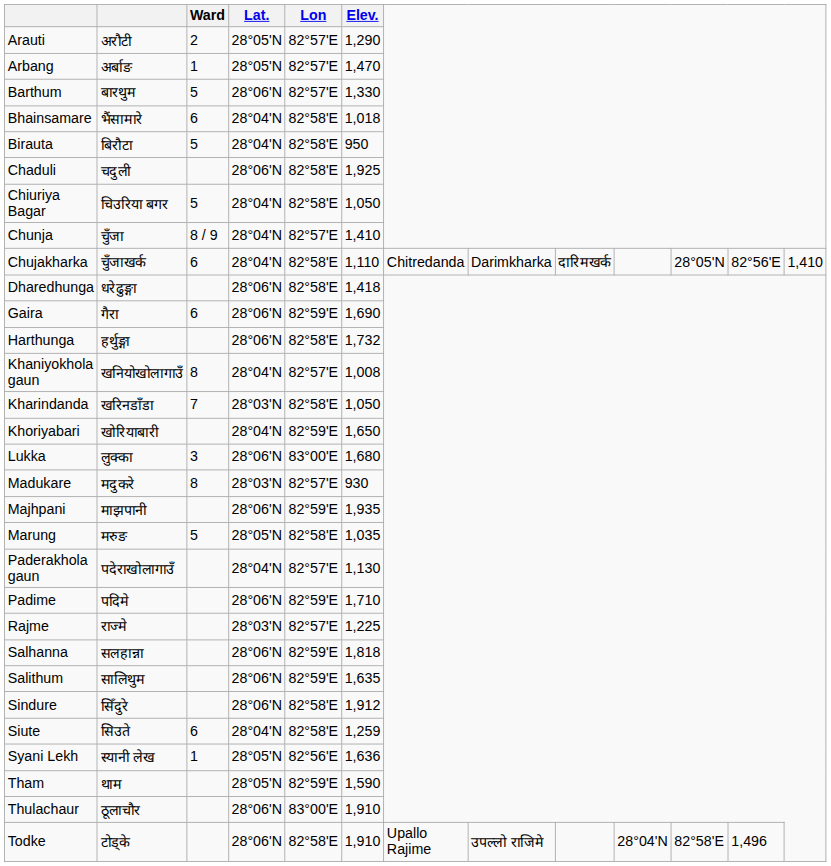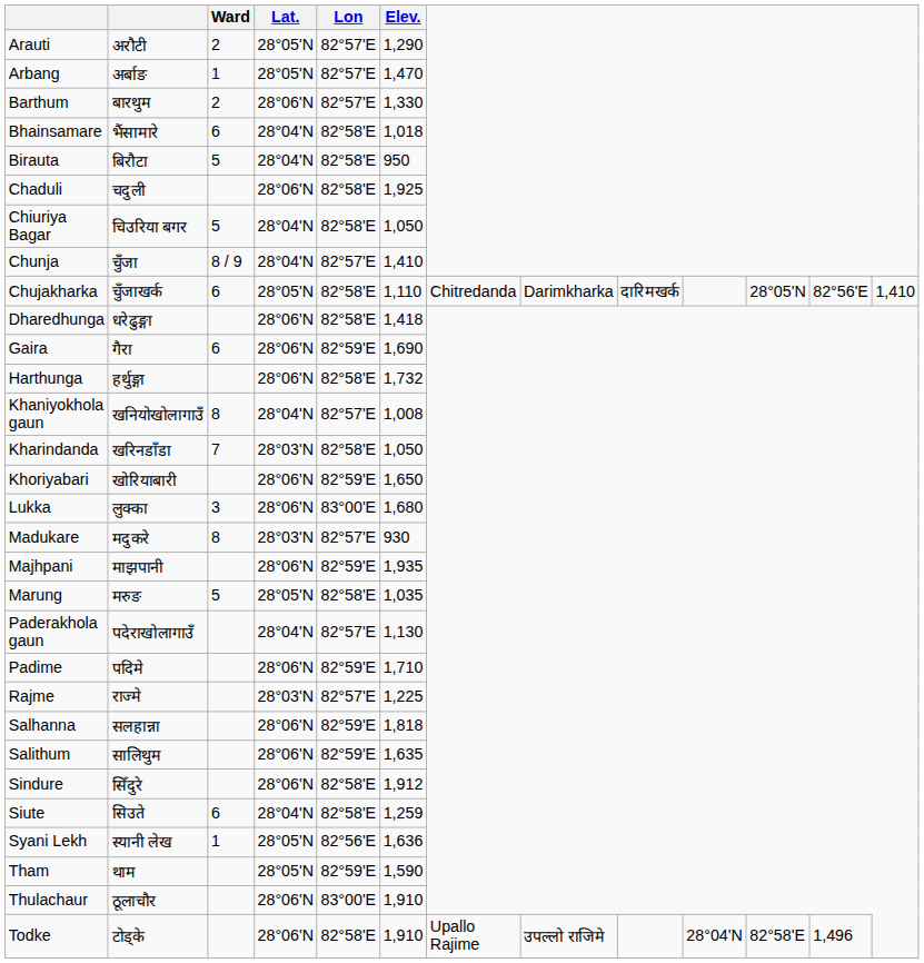 <table class="wikitable">
 <tr>
 <th></th>
 <th></th>
 <th>Ward</th>
 <th><a href='#'>Lat.</a></th>
 <th><a href='#'>Lon</a></th>
 <th><a href='#'>Elev.</a></th>
 </tr>
 <tr>
 <td>Arauti</td>
 <td>अरौटी</td>
 <td>2</td>
 <td>28°05'N</td>
 <td>82°57'E</td>
 <td>1,290</td>
 </tr>
 <tr>
 <td>Arbang</td>
 <td>अर्बाङ</td>
 <td>1</td>
 <td>28°05'N</td>
 <td>82°57'E</td>
 <td>1,470</td>
 </tr>
 <tr>
 <td>Barthum</td>
 <td>बारथुम</td>
-<td>5</td>
+<td>2</td>
 <td>28°06'N</td>
 <td>82°57'E</td>
 <td>1,330</td>
 </tr>
 <tr>
 <td>Bhainsamare</td>
 <td>भैंसामारे</td>
 <td>6</td>
 <td>28°04'N</td>
 <td>82°58'E</td>
 <td>1,018</td>
 </tr>
 <tr>
 <td>Birauta</td>
 <td>बिरौटा</td>
 <td>5</td>
 <td>28°04'N</td>
 <td>82°58'E</td>
 <td> 950</td>
 </tr>
 <tr>
 <td>Chaduli</td>
 <td>चदुली</td>
 <td></td>
 <td>28°06'N</td>
 <td>82°58'E</td>
 <td>1,925</td>
 </tr>
 <tr>
 <td>Chiuriya Bagar</td>
 <td>चिउरिया बगर</td>
 <td>5</td>
 <td>28°04'N</td>
 <td>82°58'E</td>
 <td>1,050</td>
 </tr>
 <tr>
 <td>Chunja</td>
 <td>चुँजा</td>
 <td>8 / 9</td>
 <td>28°04'N</td>
 <td>82°57'E</td>
 <td>1,410</td>
 </tr>
 <tr>
 <td>Chujakharka</td>
 <td>चुँजाखर्क</td>
 <td>6</td>
-<td>28°04'N</td>
+<td>28°05'N</td>
 <td>82°58'E</td>
 <td>1,110</td>
 <td>Chitredanda</td>
 <td>Darimkharka</td>
 <td>दारिमखर्क</td>
 <td></td>
 <td>28°05'N</td>
 <td>82°56'E</td>
 <td>1,410</td>
 </tr>
 <tr>
 <td>Dharedhunga</td>
 <td>धरेढुङ्गा</td>
 <td></td>
 <td>28°06'N</td>
 <td>82°58'E</td>
 <td>1,418</td>
 </tr>
 <tr>
 <td>Gaira</td>
 <td>गैरा</td>
 <td>6</td>
 <td>28°06'N</td>
 <td>82°59'E</td>
 <td>1,690</td>
 </tr>
 <tr>
 <td>Harthunga</td>
 <td>हर्थुङ्गा</td>
 <td></td>
 <td>28°06'N</td>
 <td>82°58'E</td>
 <td>1,732</td>
 </tr>
 <tr>
 <td>Khaniyokhola gaun</td>
 <td>खनियोखोलागाउँ</td>
 <td>8</td>
 <td>28°04'N</td>
 <td>82°57'E</td>
 <td>1,008</td>
 </tr>
 <tr>
 <td>Kharindanda</td>
 <td>खरिनडाँडा</td>
 <td>7</td>
 <td>28°03'N</td>
 <td>82°58'E</td>
 <td>1,050</td>
 </tr>
 <tr>
 <td>Khoriyabari</td>
 <td>खोरियाबारी</td>
 <td></td>
-<td>28°04'N</td>
+<td>28°06'N</td>
 <td>82°59'E</td>
 <td>1,650</td>
 </tr>
 <tr>
 <td>Lukka</td>
 <td>लुक्का</td>
 <td>3</td>
 <td>28°06'N</td>
 <td>83°00'E</td>
 <td>1,680</td>
 </tr>
 <tr>
 <td>Madukare</td>
 <td>मदुकरे</td>
 <td>8</td>
 <td>28°03'N</td>
 <td>82°57'E</td>
 <td> 930</td>
 </tr>
 <tr>
 <td>Majhpani</td>
 <td>माझपानी</td>
 <td></td>
 <td>28°06'N</td>
 <td>82°59'E</td>
 <td>1,935</td>
 </tr>
 <tr>
 <td>Marung</td>
 <td>मरुङ</td>
 <td>5</td>
 <td>28°05'N</td>
 <td>82°58'E</td>
 <td>1,035</td>
 </tr>
 <tr>
 <td>Paderakhola gaun</td>
 <td>पदेराखोलागाउँ</td>
 <td></td>
 <td>28°04'N</td>
 <td>82°57'E</td>
 <td>1,130</td>
 </tr>
 <tr>
 <td>Padime</td>
 <td>पदिमे</td>
 <td></td>
 <td>28°06'N</td>
 <td>82°59'E</td>
 <td>1,710</td>
 </tr>
 <tr>
 <td>Rajme</td>
 <td>राज्मे</td>
 <td></td>
 <td>28°03'N</td>
 <td>82°57'E</td>
 <td>1,225</td>
 </tr>
 <tr>
 <td>Salhanna</td>
 <td>सलहान्ना</td>
 <td></td>
 <td>28°06'N</td>
 <td>82°59'E</td>
 <td>1,818</td>
 </tr>
 <tr>
 <td>Salithum</td>
 <td>सालिथुम</td>
 <td></td>
 <td>28°06'N</td>
 <td>82°59'E</td>
 <td>1,635</td>
 </tr>
 <tr>
 <td>Sindure</td>
 <td>सिँदुरे</td>
 <td></td>
 <td>28°06'N</td>
 <td>82°58'E</td>
 <td>1,912</td>
 </tr>
 <tr>
 <td>Siute</td>
 <td>सिउते</td>
 <td>6</td>
 <td>28°04'N</td>
 <td>82°58'E</td>
 <td>1,259</td>
 </tr>
 <tr>
 <td>Syani Lekh</td>
 <td>स्यानी लेख</td>
 <td>1</td>
 <td>28°05'N</td>
 <td>82°56'E</td>
 <td>1,636</td>
 </tr>
 <tr>
 <td>Tham</td>
 <td>थाम</td>
 <td></td>
 <td>28°05'N</td>
 <td>82°59'E</td>
 <td>1,590</td>
 </tr>
 <tr>
 <td>Thulachaur</td>
 <td>ठूलाचौर</td>
 <td></td>
 <td>28°06'N</td>
 <td>83°00'E</td>
 <td>1,910</td>
 </tr>
 <tr>
 <td>Todke</td>
 <td>टोड्के</td>
 <td></td>
 <td>28°06'N</td>
 <td>82°58'E</td>
 <td>1,910</td>
 <td>Upallo Rajime</td>
 <td>उपल्लो राजिमे</td>
 <td></td>
 <td>28°04'N</td>
 <td>82°58'E</td>
 <td>1,496</td>
 </tr>
 </table>
